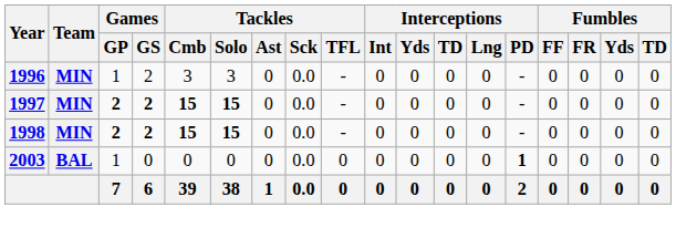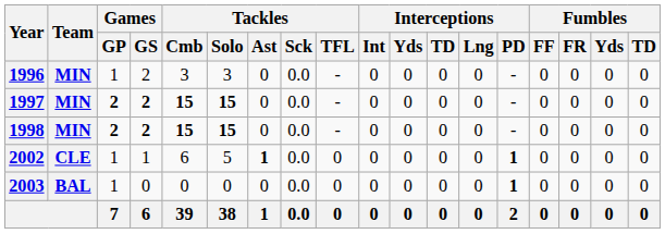 <table class="wikitable" style="text-align:center">
 <tr>
 <th rowspan="2">Year</th>
 <th rowspan="2">Team</th>
 <th colspan="2">Games</th>
 <th colspan="5">Tackles</th>
 <th colspan="5">Interceptions</th>
 <th colspan="4">Fumbles</th>
 </tr>
 <tr>
 <th>GP</th>
 <th>GS</th>
 <th>Cmb</th>
 <th>Solo</th>
 <th>Ast</th>
 <th>Sck</th>
 <th>TFL</th>
 <th>Int</th>
 <th>Yds</th>
 <th>TD</th>
 <th>Lng</th>
 <th>PD</th>
 <th>FF</th>
 <th>FR</th>
 <th>Yds</th>
 <th>TD</th>
 </tr>
 <tr>
 <th><a href='#'>1996</a></th>
 <th><a href='#'>MIN</a></th>
 <td>1</td>
 <td>2</td>
 <td>3</td>
 <td>3</td>
 <td>0</td>
 <td>0.0</td>
 <td>-</td>
 <td>0</td>
 <td>0</td>
 <td>0</td>
 <td>0</td>
 <td>-</td>
 <td>0</td>
 <td>0</td>
 <td>0</td>
 <td>0</td>
 </tr>
 <tr>
 <th><a href='#'>1997</a></th>
 <th><a href='#'>MIN</a></th>
 <td><strong>2</strong></td>
 <td><strong>2</strong></td>
 <td><strong>15</strong></td>
 <td><strong>15</strong></td>
 <td>0</td>
 <td>0.0</td>
 <td>-</td>
 <td>0</td>
 <td>0</td>
 <td>0</td>
 <td>0</td>
 <td>-</td>
 <td>0</td>
 <td>0</td>
 <td>0</td>
 <td>0</td>
 </tr>
 <tr>
 <th><a href='#'>1998</a></th>
 <th><a href='#'>MIN</a></th>
 <td><strong>2</strong></td>
 <td><strong>2</strong></td>
 <td><strong>15</strong></td>
 <td><strong>15</strong></td>
 <td>0</td>
 <td>0.0</td>
 <td>-</td>
 <td>0</td>
 <td>0</td>
 <td>0</td>
 <td>0</td>
 <td>-</td>
 <td>0</td>
 <td>0</td>
 <td>0</td>
 <td>0</td>
 </tr>
 <tr>
+<th><a href='#'>2002</a></th>
+<th><a href='#'>CLE</a></th>
+<td>1</td>
+<td>1</td>
+<td>6</td>
+<td>5</td>
+<td><strong>1</strong></td>
+<td>0.0</td>
+<td>0</td>
+<td>0</td>
+<td>0</td>
+<td>0</td>
+<td>0</td>
+<td><strong>1</strong></td>
+<td>0</td>
+<td>0</td>
+<td>0</td>
+<td>0</td>
+</tr>
+<tr>
 <th><a href='#'>2003</a></th>
 <th><a href='#'>BAL</a></th>
 <td>1</td>
 <td>0</td>
 <td>0</td>
 <td>0</td>
 <td>0</td>
 <td>0.0</td>
 <td>0</td>
 <td>0</td>
 <td>0</td>
 <td>0</td>
 <td>0</td>
 <td><strong>1</strong></td>
 <td>0</td>
 <td>0</td>
 <td>0</td>
 <td>0</td>
 </tr>
 <tr>
 <th colspan="2"></th>
 <th>7</th>
 <th>6</th>
 <th>39</th>
 <th>38</th>
 <th>1</th>
 <th>0.0</th>
 <th>0</th>
 <th>0</th>
 <th>0</th>
 <th>0</th>
 <th>0</th>
 <th>2</th>
 <th>0</th>
 <th>0</th>
 <th>0</th>
 <th>0</th>
 </tr>
 </table>
